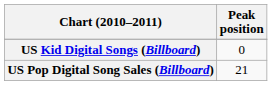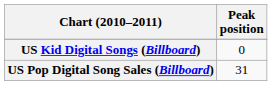 <table class="wikitable sortable plainrowheaders" style="text-align:center">
 <tr>
 <th>Chart (2010–2011)</th>
 <th>Peak<br>position</th>
 </tr>
 <tr>
 </tr>
 <tr>
 <th scope="row">US <a href='#'>Kid Digital Songs</a> (<a href='#'><em>Billboard</em></a>)</th>
 <td>0</td>
 </tr>
 <tr>
 <th scope="row">US Pop Digital Song Sales (<em><a href='#'>Billboard</a></em>)</th>
-<td>21</td>
+<td>31</td>
 </tr>
 </table>
